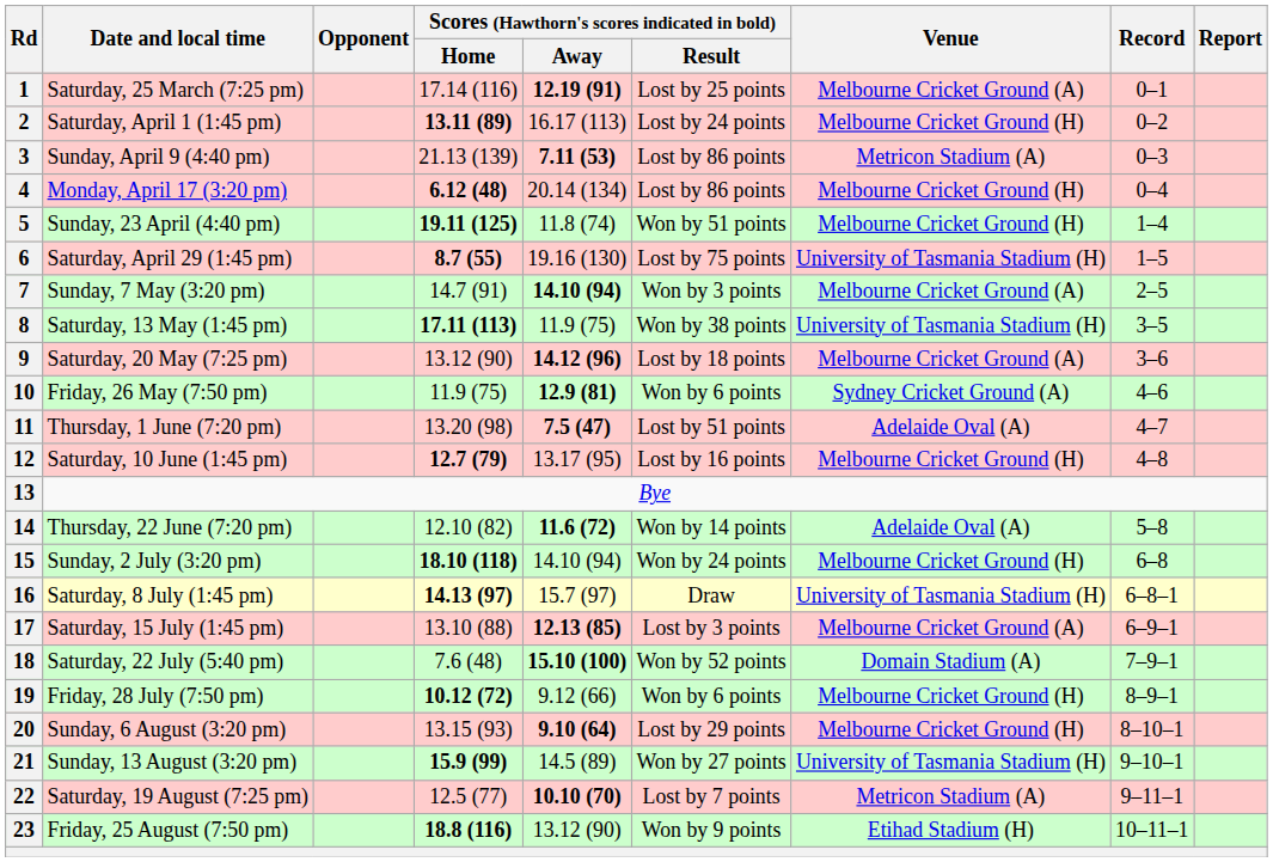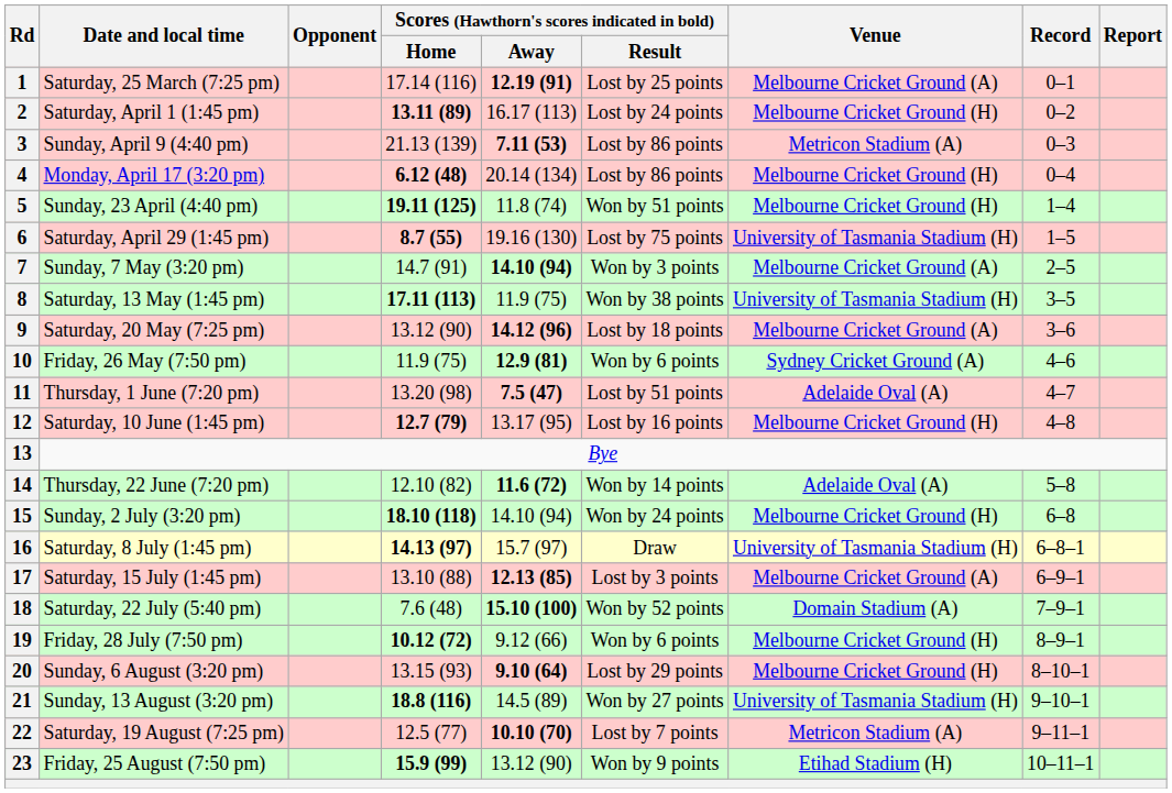 <table class="wikitable" style="text-align:center">
 <tr>
 <th rowspan="2">Rd</th>
 <th rowspan="2">Date and local time</th>
 <th rowspan="2">Opponent</th>
 <th colspan="3">Scores <small>(Hawthorn's scores indicated in bold)</small></th>
 <th rowspan="2">Venue</th>
 <th rowspan="2">Record</th>
 <th rowspan="2">Report</th>
 </tr>
 <tr>
 <th>Home</th>
 <th>Away</th>
 <th>Result</th>
 </tr>
 <tr style="background:#fcc;">
 <th>1</th>
 <td align=left>Saturday, 25 March (7:25 pm)</td>
 <td align=left></td>
 <td>17.14 (116)</td>
 <td><strong>12.19 (91)</strong></td>
 <td>Lost by 25 points</td>
 <td><a href='#'>Melbourne Cricket Ground</a> (A)</td>
 <td>0–1</td>
 <td></td>
 </tr>
 <tr style="background:#fcc;">
 <th>2</th>
 <td align=left>Saturday, April 1 (1:45 pm)</td>
 <td align=left></td>
 <td><strong>13.11 (89)</strong></td>
 <td>16.17 (113)</td>
 <td>Lost by 24 points</td>
 <td><a href='#'>Melbourne Cricket Ground</a> (H)</td>
 <td>0–2</td>
 <td></td>
 </tr>
 <tr style="background:#fcc;">
 <th>3</th>
 <td align=left>Sunday, April 9 (4:40 pm)</td>
 <td align=left></td>
 <td>21.13 (139)</td>
 <td><strong>7.11 (53)</strong></td>
 <td>Lost by 86 points</td>
 <td><a href='#'>Metricon Stadium</a> (A)</td>
 <td>0–3</td>
 <td></td>
 </tr>
 <tr style="background:#fcc;">
 <th>4</th>
 <td align=left><a href='#'>Monday, April 17 (3:20 pm)</a></td>
 <td align=left></td>
 <td><strong>6.12 (48)</strong></td>
 <td>20.14 (134)</td>
 <td>Lost by 86 points</td>
 <td><a href='#'>Melbourne Cricket Ground</a> (H)</td>
 <td>0–4</td>
 <td></td>
 </tr>
 <tr style="background:#cfc">
 <th>5</th>
 <td align=left>Sunday, 23 April (4:40 pm)</td>
 <td align=left></td>
 <td><strong>19.11 (125)</strong></td>
 <td>11.8 (74)</td>
 <td>Won by 51 points</td>
 <td><a href='#'>Melbourne Cricket Ground</a> (H)</td>
 <td>1–4</td>
 <td></td>
 </tr>
 <tr style="background:#fcc;">
 <th>6</th>
 <td align=left>Saturday, April 29 (1:45 pm)</td>
 <td align=left></td>
 <td><strong>8.7 (55)</strong></td>
 <td>19.16 (130)</td>
 <td>Lost by 75 points</td>
 <td><a href='#'>University of Tasmania Stadium</a> (H)</td>
 <td>1–5</td>
 <td></td>
 </tr>
 <tr style="background:#cfc">
 <th>7</th>
 <td align=left>Sunday, 7 May (3:20 pm)</td>
 <td align=left></td>
 <td>14.7 (91)</td>
 <td><strong>14.10 (94)</strong></td>
 <td>Won by 3 points</td>
 <td><a href='#'>Melbourne Cricket Ground</a> (A)</td>
 <td>2–5</td>
 <td></td>
 </tr>
 <tr style="background:#cfc">
 <th>8</th>
 <td align=left>Saturday, 13 May (1:45 pm)</td>
 <td align=left></td>
 <td><strong>17.11 (113)</strong></td>
 <td>11.9 (75)</td>
 <td>Won by 38 points</td>
 <td><a href='#'>University of Tasmania Stadium</a> (H)</td>
 <td>3–5</td>
 <td></td>
 </tr>
 <tr style="background:#fcc;">
 <th>9</th>
 <td align=left>Saturday, 20 May (7:25 pm)</td>
 <td align=left></td>
 <td>13.12 (90)</td>
 <td><strong>14.12 (96)</strong></td>
 <td>Lost by 18 points</td>
 <td><a href='#'>Melbourne Cricket Ground</a> (A)</td>
 <td>3–6</td>
 <td></td>
 </tr>
 <tr style="background:#cfc">
 <th>10</th>
 <td align=left>Friday, 26 May (7:50 pm)</td>
 <td align=left></td>
 <td>11.9 (75)</td>
 <td><strong>12.9 (81)</strong></td>
 <td>Won by 6 points</td>
 <td><a href='#'>Sydney Cricket Ground</a> (A)</td>
 <td>4–6</td>
 <td></td>
 </tr>
 <tr style="background:#fcc;">
 <th>11</th>
 <td align=left>Thursday, 1 June (7:20 pm)</td>
 <td align=left></td>
 <td>13.20 (98)</td>
 <td><strong>7.5 (47)</strong></td>
 <td>Lost by 51 points</td>
 <td><a href='#'>Adelaide Oval</a> (A)</td>
 <td>4–7</td>
 <td></td>
 </tr>
 <tr style="background:#fcc;">
 <th>12</th>
 <td align=left>Saturday, 10 June (1:45 pm)</td>
 <td align=left></td>
 <td><strong>12.7 (79)</strong></td>
 <td>13.17 (95)</td>
 <td>Lost by 16 points</td>
 <td><a href='#'>Melbourne Cricket Ground</a> (H)</td>
 <td>4–8</td>
 <td></td>
 </tr>
 <tr>
 <th>13</th>
 <td colspan="10"><em><a href='#'>Bye</a></em></td>
 </tr>
 <tr style="background:#cfc">
 <th>14</th>
 <td align=left>Thursday, 22 June (7:20 pm)</td>
 <td align=left></td>
 <td>12.10 (82)</td>
 <td><strong>11.6 (72)</strong></td>
 <td>Won by 14 points</td>
 <td><a href='#'>Adelaide Oval</a> (A)</td>
 <td>5–8</td>
 <td></td>
 </tr>
 <tr style="background:#cfc">
 <th>15</th>
 <td align=left>Sunday, 2 July (3:20 pm)</td>
 <td align=left></td>
 <td><strong>18.10 (118)</strong></td>
 <td>14.10 (94)</td>
 <td>Won by 24 points</td>
 <td><a href='#'>Melbourne Cricket Ground</a> (H)</td>
 <td>6–8</td>
 <td></td>
 </tr>
 <tr style="background:#ffc;">
 <th>16</th>
 <td align=left>Saturday, 8 July (1:45 pm)</td>
 <td align=left></td>
 <td><strong>14.13 (97)</strong></td>
 <td>15.7 (97)</td>
 <td>Draw</td>
 <td><a href='#'>University of Tasmania Stadium</a> (H)</td>
 <td>6–8–1</td>
 <td></td>
 </tr>
 <tr style="background:#fcc;">
 <th>17</th>
 <td align=left>Saturday, 15 July (1:45 pm)</td>
 <td align=left></td>
 <td>13.10 (88)</td>
 <td><strong>12.13 (85)</strong></td>
 <td>Lost by 3 points</td>
 <td><a href='#'>Melbourne Cricket Ground</a> (A)</td>
 <td>6–9–1</td>
 <td></td>
 </tr>
 <tr style="background:#cfc">
 <th>18</th>
 <td align=left>Saturday, 22 July (5:40 pm)</td>
 <td align=left></td>
 <td>7.6 (48)</td>
 <td><strong>15.10 (100)</strong></td>
 <td>Won by 52 points</td>
 <td><a href='#'>Domain Stadium</a> (A)</td>
 <td>7–9–1</td>
 <td></td>
 </tr>
 <tr style="background:#cfc">
 <th>19</th>
 <td align=left>Friday, 28 July (7:50 pm)</td>
 <td align=left></td>
 <td><strong>10.12 (72)</strong></td>
 <td>9.12 (66)</td>
 <td>Won by 6 points</td>
 <td><a href='#'>Melbourne Cricket Ground</a> (H)</td>
 <td>8–9–1</td>
 <td></td>
 </tr>
 <tr style="background:#fcc;">
 <th>20</th>
 <td align=left>Sunday, 6 August (3:20 pm)</td>
 <td align=left></td>
 <td>13.15 (93)</td>
 <td><strong>9.10 (64)</strong></td>
 <td>Lost by 29 points</td>
 <td><a href='#'>Melbourne Cricket Ground</a> (H)</td>
 <td>8–10–1</td>
 <td></td>
 </tr>
 <tr style="background:#cfc">
 <th>21</th>
 <td align=left>Sunday, 13 August (3:20 pm)</td>
 <td align=left></td>
-<td><strong>15.9 (99)</strong></td>
+<td><strong>18.8 (116)</strong></td>
 <td>14.5 (89)</td>
 <td>Won by 27 points</td>
 <td><a href='#'>University of Tasmania Stadium</a> (H)</td>
 <td>9–10–1</td>
 <td></td>
 </tr>
 <tr style="background:#fcc;">
 <th>22</th>
 <td align=left>Saturday, 19 August (7:25 pm)</td>
 <td align=left></td>
 <td>12.5 (77)</td>
 <td><strong>10.10 (70)</strong></td>
 <td>Lost by 7 points</td>
 <td><a href='#'>Metricon Stadium</a> (A)</td>
 <td>9–11–1</td>
 <td></td>
 </tr>
 <tr style="background:#cfc">
 <th>23</th>
 <td align=left>Friday, 25 August (7:50 pm)</td>
 <td align=left></td>
-<td><strong>18.8 (116)</strong></td>
+<td><strong>15.9 (99)</strong></td>
 <td>13.12 (90)</td>
 <td>Won by 9 points</td>
 <td><a href='#'>Etihad Stadium</a> (H)</td>
 <td>10–11–1</td>
 <td></td>
 </tr>
 <tr>
 <th colspan="11"></th>
 </tr>
 </table>
